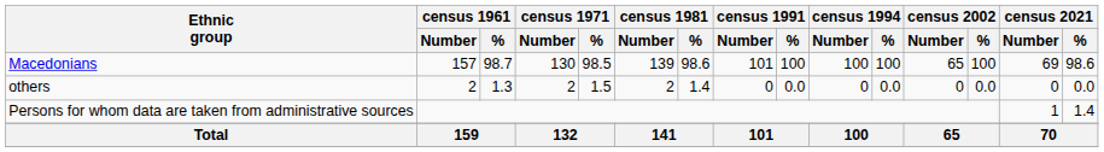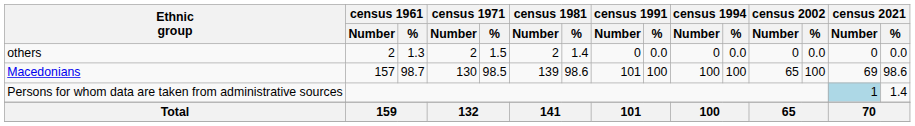 <table class="wikitable">
 <tr>
 <th rowspan="2">Ethnic<br>group</th>
 <th colspan="2">census 1961</th>
 <th colspan="2">census 1971</th>
 <th colspan="2">census 1981</th>
 <th colspan="2">census 1991</th>
 <th colspan="2">census 1994</th>
 <th colspan="2">census 2002</th>
 <th colspan="2">census 2021</th>
 </tr>
 <tr bgcolor="#e0e0e0">
 <th>Number</th>
 <th>%</th>
 <th>Number</th>
 <th>%</th>
 <th>Number</th>
 <th>%</th>
 <th>Number</th>
 <th>%</th>
 <th>Number</th>
 <th>%</th>
 <th>Number</th>
 <th>%</th>
 <th>Number</th>
 <th>%</th>
 </tr>
 <tr>
+<td>others</td>
+<td align="right">2</td>
+<td align="right">1.3</td>
+<td align="right">2</td>
+<td align="right">1.5</td>
+<td align="right">2</td>
+<td align="right">1.4</td>
+<td align="right">0</td>
+<td align="right">0.0</td>
+<td align="right">0</td>
+<td align="right">0.0</td>
+<td align="right">0</td>
+<td align="right">0.0</td>
+<td align="right">0</td>
+<td align="right">0.0</td>
+</tr>
+<tr>
 <td><a href='#'>Macedonians</a></td>
 <td align="right">157</td>
 <td align="right">98.7</td>
 <td align="right">130</td>
 <td align="right">98.5</td>
 <td align="right">139</td>
 <td align="right">98.6</td>
 <td align="right">101</td>
 <td align="right">100</td>
 <td align="right">100</td>
 <td align="right">100</td>
 <td align="right">65</td>
 <td align="right">100</td>
 <td align="right">69</td>
 <td align="right">98.6</td>
 </tr>
 <tr>
-<td>others</td>
-<td align="right">2</td>
-<td align="right">1.3</td>
-<td align="right">2</td>
-<td align="right">1.5</td>
-<td align="right">2</td>
-<td align="right">1.4</td>
-<td align="right">0</td>
-<td align="right">0.0</td>
-<td align="right">0</td>
-<td align="right">0.0</td>
-<td align="right">0</td>
-<td align="right">0.0</td>
-<td align="right">0</td>
-<td align="right">0.0</td>
-</tr>
-<tr>
 <td>Persons for whom data are taken from administrative sources</td>
 <td colspan="12"></td>
-<td align="right">1</td>
+<td align="right" style="background: lightblue;">1</td>
 <td align="right">1.4</td>
 </tr>
 <tr>
 </tr>
 <tr bgcolor="#e0e0e0">
 <th align="left">Total</th>
 <th colspan="2">159</th>
 <th colspan="2">132</th>
 <th colspan="2">141</th>
 <th colspan="2">101</th>
 <th colspan="2">100</th>
 <th colspan="2">65</th>
 <th colspan="2">70</th>
 </tr>
 <tr>
 </tr>
 </table>
